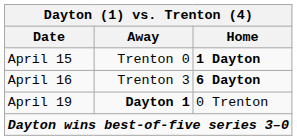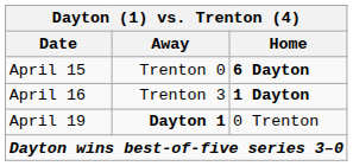 <table class="wikitable">
 <tr>
 <th bgcolor="#DDDDDD" colspan="4">Dayton (1) vs. Trenton (4)</th>
 </tr>
 <tr>
 <th>Date</th>
 <th>Away</th>
 <th>Home</th>
 </tr>
 <tr>
 <td>April 15</td>
 <td align="right">Trenton 0</td>
-<td><strong>1 Dayton</strong></td>
+<td><strong>6 Dayton</strong></td>
 </tr>
 <tr>
 <td>April 16</td>
 <td align="right">Trenton 3</td>
-<td><strong>6 Dayton</strong></td>
+<td><strong>1 Dayton</strong></td>
 </tr>
 <tr>
 <td>April 19</td>
 <td align="right"><strong>Dayton 1</strong></td>
 <td>0 Trenton</td>
 </tr>
 <tr align="center">
 <td colspan="4"><strong><em>Dayton wins best-of-five series 3–0</em></strong></td>
 </tr>
 </table>
